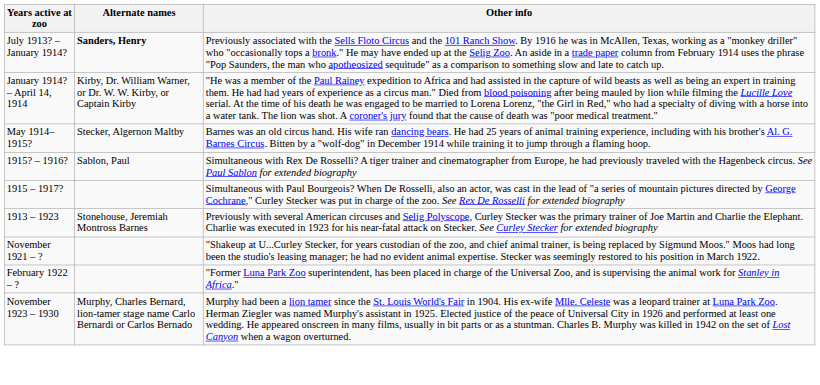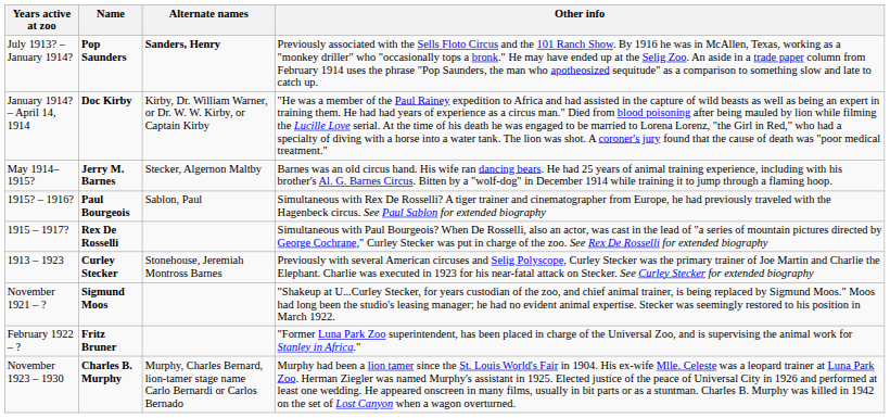 <table class="wikitable sortable mw-collapsible">
 <tr valign="top">
 <th>Years active at zoo</th>
+<th>Name</th>
 <th>Alternate names</th>
 <th>Other info</th>
 </tr>
 <tr valign="top">
 <td>July 1913? – January 1914?</td>
+<td><strong>Pop Saunders</strong></td>
 <td><strong>Sanders, Henry</strong></td>
 <td>Previously associated with the <a href='#'>Sells Floto Circus</a> and the <a href='#'>101 Ranch Show</a>. By 1916 he was in McAllen, Texas, working as a "monkey driller" who "occasionally tops a <a href='#'>bronk</a>." He may have ended up at the <a href='#'>Selig Zoo</a>. An aside in a <a href='#'>trade paper</a> column from February 1914 uses the phrase "Pop Saunders, the man who <a href='#'>apotheosized</a> sequitude" as a comparison to something slow and late to catch up.</td>
 </tr>
 <tr valign="top">
 <td>January 1914? – April 14, 1914</td>
+<td><strong>Doc Kirby</strong></td>
 <td>Kirby, Dr. William Warner, or Dr. W. W. Kirby, or Captain Kirby</td>
 <td>"He was a member of the <a href='#'>Paul Rainey</a> expedition to Africa and had assisted in the capture of wild beasts as well as being an expert in training them. He had had years of experience as a circus man." Died from <a href='#'>blood poisoning</a> after being mauled by lion while filming the <em><a href='#'>Lucille Love</a></em> serial. At the time of his death he was engaged to be married to Lorena Lorenz, "the Girl in Red," who had a specialty of diving with a horse into a water tank. The lion was shot. A <a href='#'>coroner's jury</a> found that the cause of death was "poor medical treatment."</td>
 </tr>
 <tr valign="top">
 <td>May 1914–1915?</td>
+<td><strong>Jerry M. Barnes</strong></td>
 <td>Stecker, Algernon Maltby</td>
 <td>Barnes was an old circus hand. His wife ran <a href='#'>dancing bears</a>. He had 25 years of animal training experience, including with his brother's <a href='#'>Al. G. Barnes Circus</a>. Bitten by a "wolf-dog" in December 1914 while training it to jump through a flaming hoop.</td>
 </tr>
 <tr valign="top">
 <td>1915? – 1916?</td>
+<td><strong>Paul Bourgeois</strong></td>
 <td>Sablon, Paul</td>
 <td>Simultaneous with Rex De Rosselli? A tiger trainer and cinematographer from Europe, he had previously traveled with the Hagenbeck circus. <em>See <a href='#'>Paul Sablon</a> for extended biography</em></td>
 </tr>
 <tr valign="top">
 <td>1915 – 1917?</td>
+<td><strong>Rex De Rosselli</strong></td>
 <td></td>
 <td>Simultaneous with Paul Bourgeois? When De Rosselli, also an actor, was cast in the lead of "a series of mountain pictures directed by <a href='#'>George Cochrane</a>," Curley Stecker was put in charge of the zoo. <em>See <a href='#'>Rex De Rosselli</a> for extended biography</em></td>
 </tr>
 <tr valign="top">
 <td>1913 – 1923</td>
+<td><strong>Curley Stecker</strong></td>
 <td>Stonehouse, Jeremiah Montross Barnes</td>
 <td>Previously with several American circuses and <a href='#'>Selig Polyscope</a>, Curley Stecker was the primary trainer of Joe Martin and Charlie the Elephant. Charlie was executed in 1923 for his near-fatal attack on Stecker. <em>See <a href='#'>Curley Stecker</a> for extended biography</em></td>
 </tr>
 <tr valign="top">
 <td>November 1921 – ?</td>
+<td><strong>Sigmund Moos</strong></td>
 <td></td>
 <td>"Shakeup at U...Curley Stecker, for years custodian of the zoo, and chief animal trainer, is being replaced by Sigmund Moos." Moos had long been the studio's leasing manager; he had no evident animal expertise. Stecker was seemingly restored to his position in March 1922.</td>
 </tr>
 <tr valign="top">
 <td>February 1922 – ?</td>
+<td><strong>Fritz Bruner</strong></td>
 <td></td>
 <td>"Former <a href='#'>Luna Park Zoo</a> superintendent, has been placed in charge of the Universal Zoo, and is supervising the animal work for <em><a href='#'>Stanley in Africa</a></em>."</td>
 </tr>
 <tr valign="top">
 <td>November 1923 – 1930</td>
+<td><strong>Charles B. Murphy</strong></td>
 <td>Murphy, Charles Bernard, lion-tamer stage name Carlo Bernardi or Carlos Bernado</td>
 <td>Murphy had been a <a href='#'>lion tamer</a> since the <a href='#'>St. Louis World's Fair</a> in 1904. His ex-wife <a href='#'>Mlle. Celeste</a> was a leopard trainer at <a href='#'>Luna Park Zoo</a>. Herman Ziegler was named Murphy's assistant in 1925. Elected justice of the peace of Universal City in 1926 and performed at least one wedding. He appeared onscreen in many films, usually in bit parts or as a stuntman. Charles B. Murphy was killed in 1942 on the set of <em><a href='#'>Lost Canyon</a></em> when a wagon overturned.</td>
 </tr>
 </table>
